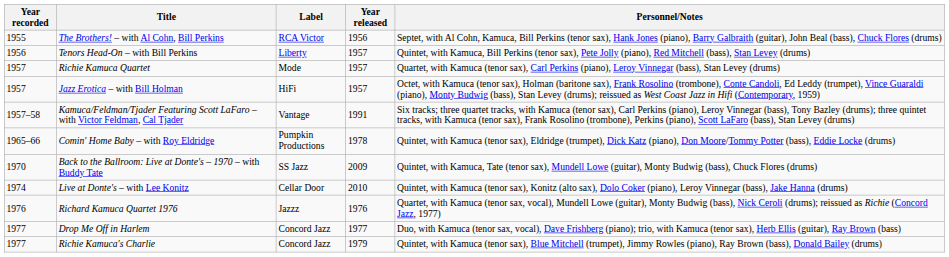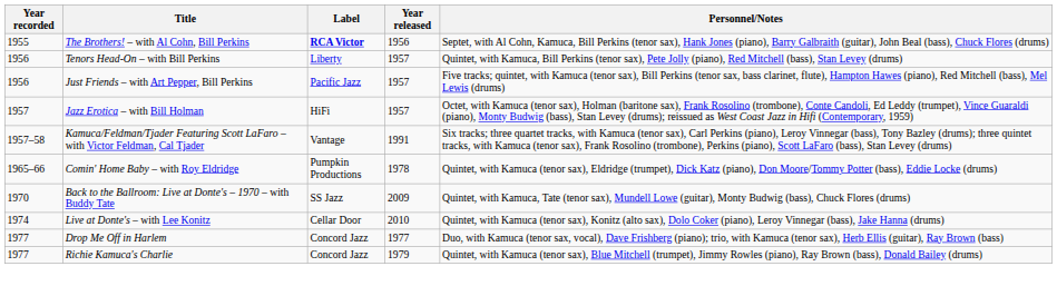 <table class="wikitable sortable">
 <tr>
 <th>Year recorded</th>
 <th>Title</th>
 <th>Label</th>
 <th>Year released</th>
 <th>Personnel/Notes</th>
 </tr>
 <tr>
 <td>1955</td>
 <td><em><a href='#'>The Brothers!</a></em> – with <a href='#'>Al Cohn</a>, <a href='#'>Bill Perkins</a></td>
-<td><a href='#'>RCA Victor</a></td>
+<td><strong><a href='#'>RCA Victor</a></strong></td>
 <td>1956</td>
 <td>Septet, with Al Cohn, Kamuca, Bill Perkins (tenor sax), <a href='#'>Hank Jones</a> (piano), <a href='#'>Barry Galbraith</a> (guitar), John Beal (bass), <a href='#'>Chuck Flores</a> (drums)</td>
 </tr>
 <tr>
 <td>1956</td>
 <td><em>Tenors Head-On</em> – with Bill Perkins</td>
 <td><a href='#'>Liberty</a></td>
 <td>1957</td>
 <td>Quintet, with Kamuca, Bill Perkins (tenor sax), <a href='#'>Pete Jolly</a> (piano), <a href='#'>Red Mitchell</a> (bass), <a href='#'>Stan Levey</a> (drums)</td>
 </tr>
 <tr>
+<td>1956</td>
+<td><em>Just Friends</em> – with <a href='#'>Art Pepper</a>, Bill Perkins</td>
+<td><a href='#'>Pacific Jazz</a></td>
 <td>1957</td>
-<td><em>Richie Kamuca Quartet</em></td>
-<td>Mode</td>
-<td>1957</td>
-<td>Quartet, with Kamuca (tenor sax), <a href='#'>Carl Perkins</a> (piano), <a href='#'>Leroy Vinnegar</a> (bass), Stan Levey (drums)</td>
+<td>Five tracks; quintet, with Kamuca (tenor sax), Bill Perkins (tenor sax, bass clarinet, flute), <a href='#'>Hampton Hawes</a> (piano), Red Mitchell (bass), <a href='#'>Mel Lewis</a> (drums)</td>
 </tr>
 <tr>
 <td>1957</td>
 <td><em><a href='#'>Jazz Erotica</a></em> – with <a href='#'>Bill Holman</a></td>
 <td>HiFi</td>
 <td>1957</td>
 <td>Octet, with Kamuca (tenor sax), Holman (baritone sax), <a href='#'>Frank Rosolino</a> (trombone), <a href='#'>Conte Candoli</a>, Ed Leddy (trumpet), <a href='#'>Vince Guaraldi</a> (piano), <a href='#'>Monty Budwig</a> (bass), Stan Levey (drums); reissued as <em>West Coast Jazz in Hifi</em> (<a href='#'>Contemporary</a>, 1959)</td>
 </tr>
 <tr>
 <td>1957–58</td>
 <td><em>Kamuca/Feldman/Tjader Featuring Scott LaFaro</em> – with <a href='#'>Victor Feldman</a>, <a href='#'>Cal Tjader</a></td>
 <td>Vantage</td>
 <td>1991</td>
 <td>Six tracks; three quartet tracks, with Kamuca (tenor sax), Carl Perkins (piano), Leroy Vinnegar (bass), Tony Bazley (drums); three quintet tracks, with Kamuca (tenor sax), Frank Rosolino (trombone), Perkins (piano), <a href='#'>Scott LaFaro</a> (bass), Stan Levey (drums)</td>
 </tr>
 <tr>
 <td>1965–66</td>
 <td><em>Comin' Home Baby</em> – with <a href='#'>Roy Eldridge</a></td>
 <td>Pumpkin Productions</td>
 <td>1978</td>
 <td>Quintet, with Kamuca (tenor sax), Eldridge (trumpet), <a href='#'>Dick Katz</a> (piano), <a href='#'>Don Moore</a>/<a href='#'>Tommy Potter</a> (bass), <a href='#'>Eddie Locke</a> (drums)</td>
 </tr>
 <tr>
 <td>1970</td>
 <td><em>Back to the Ballroom: Live at Donte's – 1970</em> – with <a href='#'>Buddy Tate</a></td>
 <td>SS Jazz</td>
 <td>2009</td>
 <td>Quintet, with Kamuca, Tate (tenor sax), <a href='#'>Mundell Lowe</a> (guitar), Monty Budwig (bass), Chuck Flores (drums)</td>
 </tr>
 <tr>
 <td>1974</td>
 <td><em>Live at Donte's</em> – with <a href='#'>Lee Konitz</a></td>
 <td>Cellar Door</td>
 <td>2010</td>
 <td>Quintet, with Kamuca (tenor sax), Konitz (alto sax), <a href='#'>Dolo Coker</a> (piano), Leroy Vinnegar (bass), <a href='#'>Jake Hanna</a> (drums)</td>
 </tr>
 <tr>
-<td>1976</td>
-<td><em>Richard Kamuca Quartet 1976</em></td>
-<td>Jazzz</td>
-<td>1976</td>
-<td>Quartet, with Kamuca (tenor sax, vocal), Mundell Lowe (guitar), Monty Budwig (bass), <a href='#'>Nick Ceroli</a> (drums); reissued as <em>Richie</em> (<a href='#'>Concord Jazz</a>, 1977)</td>
-</tr>
-<tr>
 <td>1977</td>
 <td><em>Drop Me Off in Harlem</em></td>
 <td>Concord Jazz</td>
 <td>1977</td>
 <td>Duo, with Kamuca (tenor sax, vocal), <a href='#'>Dave Frishberg</a> (piano); trio, with Kamuca (tenor sax), <a href='#'>Herb Ellis</a> (guitar), <a href='#'>Ray Brown</a> (bass)</td>
 </tr>
 <tr>
 <td>1977</td>
 <td><em>Richie Kamuca's Charlie</em></td>
 <td>Concord Jazz</td>
 <td>1979</td>
 <td>Quintet, with Kamuca (tenor sax), <a href='#'>Blue Mitchell</a> (trumpet), Jimmy Rowles (piano), Ray Brown (bass), <a href='#'>Donald Bailey</a> (drums)</td>
 </tr>
 </table>
